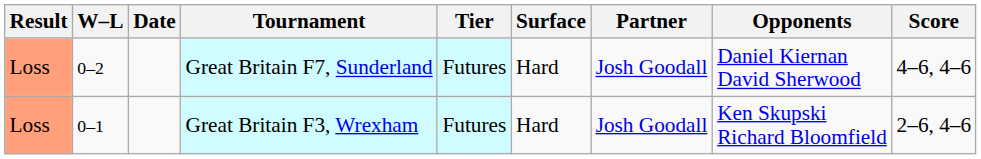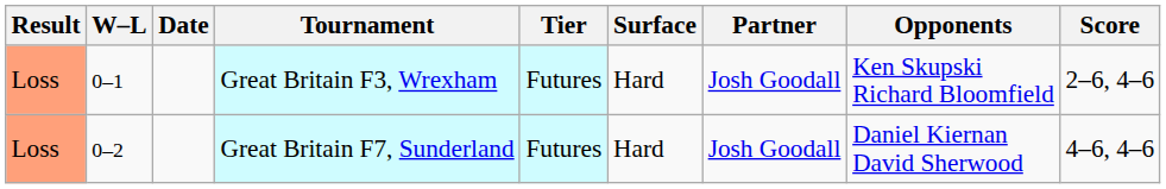 <table class="sortable wikitable">
 <tr>
 <th>Result</th>
 <th class="unsortable">W–L</th>
 <th>Date</th>
 <th>Tournament</th>
 <th>Tier</th>
 <th>Surface</th>
 <th>Partner</th>
 <th>Opponents</th>
 <th class="unsortable">Score</th>
 </tr>
 <tr>
 <td style="background:#ffa07a;">Loss</td>
+<td><small>0–1</small></td>
+<td></td>
+<td style="background:#cffcff;">Great Britain F3, <a href='#'>Wrexham</a></td>
+<td style="background:#cffcff;">Futures</td>
+<td>Hard</td>
+<td> <a href='#'>Josh Goodall</a></td>
+<td> <a href='#'>Ken Skupski</a> <br>  <a href='#'>Richard Bloomfield</a></td>
+<td>2–6, 4–6</td>
+</tr>
+<tr>
+<td style="background:#ffa07a;">Loss</td>
 <td><small>0–2</small></td>
 <td></td>
 <td style="background:#cffcff;">Great Britain F7, <a href='#'>Sunderland</a></td>
 <td style="background:#cffcff;">Futures</td>
 <td>Hard</td>
 <td> <a href='#'>Josh Goodall</a></td>
 <td> <a href='#'>Daniel Kiernan</a> <br>  <a href='#'>David Sherwood</a></td>
 <td>4–6, 4–6</td>
 </tr>
-<tr>
-<td style="background:#ffa07a;">Loss</td>
-<td><small>0–1</small></td>
-<td></td>
-<td style="background:#cffcff;">Great Britain F3, <a href='#'>Wrexham</a></td>
-<td style="background:#cffcff;">Futures</td>
-<td>Hard</td>
-<td> <a href='#'>Josh Goodall</a></td>
-<td> <a href='#'>Ken Skupski</a> <br>  <a href='#'>Richard Bloomfield</a></td>
-<td>2–6, 4–6</td>
-</tr>
 </table>
